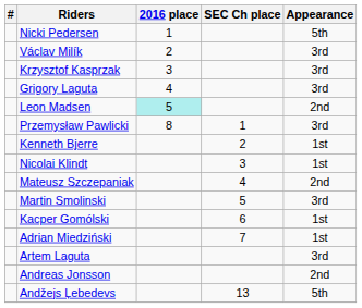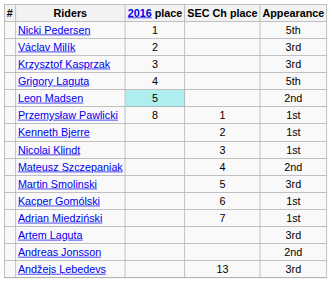 <table class="wikitable" style="text-align: center; font-size: 95%">
 <tr>
 <th>#</th>
 <th>Riders</th>
 <th><a href='#'>2016</a> place</th>
 <th>SEC Ch place</th>
 <th>Appearance</th>
 </tr>
 <tr>
 <td></td>
 <td align=left> <a href='#'>Nicki Pedersen</a></td>
 <td>1</td>
 <td></td>
 <td>5th</td>
 </tr>
 <tr>
 <td></td>
 <td align=left> <a href='#'>Václav Milík</a></td>
 <td>2</td>
 <td></td>
 <td>3rd</td>
 </tr>
 <tr>
 <td></td>
 <td align=left> <a href='#'>Krzysztof Kasprzak</a></td>
 <td>3</td>
 <td></td>
 <td>3rd</td>
 </tr>
 <tr>
 <td></td>
 <td align=left> <a href='#'>Grigory Laguta</a></td>
 <td>4</td>
 <td></td>
-<td>3rd</td>
+<td>5th</td>
 </tr>
 <tr>
 <td></td>
 <td align=left> <a href='#'>Leon Madsen</a></td>
 <td style="background: paleturquoise;">5</td>
 <td></td>
 <td>2nd</td>
 </tr>
 <tr>
 <td></td>
 <td align=left> <a href='#'>Przemysław Pawlicki</a></td>
 <td>8</td>
 <td>1</td>
-<td>3rd</td>
+<td>1st</td>
 </tr>
 <tr>
 <td></td>
 <td align=left> <a href='#'>Kenneth Bjerre</a></td>
 <td></td>
 <td>2</td>
 <td>1st</td>
 </tr>
 <tr>
 <td></td>
 <td align=left> <a href='#'>Nicolai Klindt</a></td>
 <td></td>
 <td>3</td>
 <td>1st</td>
 </tr>
 <tr>
 <td></td>
 <td align=left> <a href='#'>Mateusz Szczepaniak</a></td>
 <td></td>
 <td>4</td>
 <td>2nd</td>
 </tr>
 <tr>
 <td></td>
 <td align=left> <a href='#'>Martin Smolinski</a></td>
 <td></td>
 <td>5</td>
 <td>3rd</td>
 </tr>
 <tr>
 <td></td>
 <td align=left> <a href='#'>Kacper Gomólski</a></td>
 <td></td>
 <td>6</td>
 <td>1st</td>
 </tr>
 <tr>
 <td></td>
 <td align=left> <a href='#'>Adrian Miedziński</a></td>
 <td></td>
 <td>7</td>
 <td>1st</td>
 </tr>
 <tr>
 <td></td>
 <td align=left> <a href='#'>Artem Laguta</a></td>
 <td></td>
 <td></td>
 <td>3rd</td>
 </tr>
 <tr>
 <td></td>
 <td align=left> <a href='#'>Andreas Jonsson</a></td>
 <td></td>
 <td></td>
 <td>2nd</td>
 </tr>
 <tr>
 <td></td>
 <td align=left> <a href='#'>Andžejs Ļebedevs</a></td>
 <td></td>
 <td>13</td>
-<td>5th</td>
+<td>3rd</td>
 </tr>
 <tr>
 </tr>
 </table>
